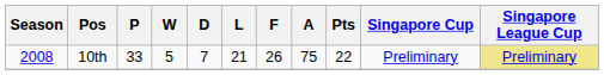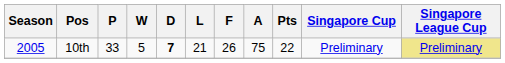 <table class="wikitable" style="text-align: center">
 <tr>
 <th width="60" scope="col">Season</th>
 <th width="45" scope="col">Pos</th>
 <th width="30" scope="col">P</th>
 <th width="30" scope="col">W</th>
 <th width="30" scope="col">D</th>
 <th width="30" scope="col">L</th>
 <th width="30" scope="col">F</th>
 <th width="30" scope="col">A</th>
 <th width="30" scope="col">Pts</th>
 <th width="120" scope="col"><a href='#'>Singapore Cup</a></th>
 <th width="120" scope="col"><a href='#'>Singapore League Cup</a></th>
 </tr>
 <tr>
-<td><a href='#'>2008</a></td>
+<td><a href='#'>2005</a></td>
 <td>10th</td>
 <td>33</td>
 <td>5</td>
-<td>7</td>
+<td><strong>7</strong></td>
 <td>21</td>
 <td>26</td>
 <td>75</td>
 <td>22</td>
 <td><a href='#'>Preliminary</a></td>
 <td style="background: khaki;"><a href='#'>Preliminary</a></td>
 </tr>
 <tr>
 </tr>
 </table>
